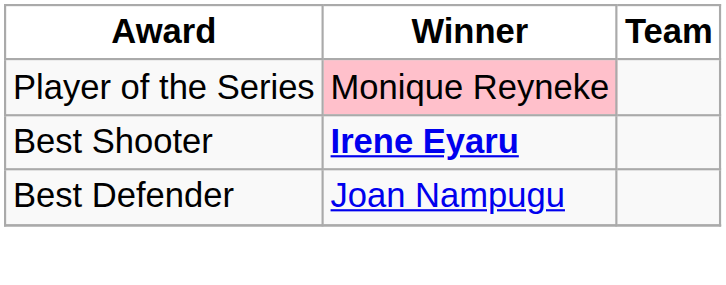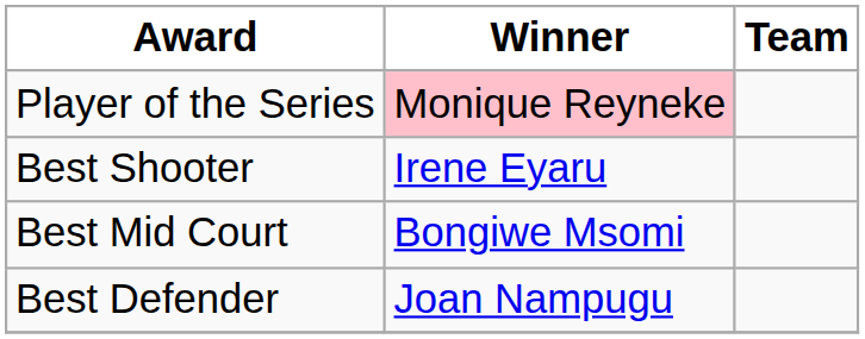 <table class="wikitable collapsible">
 <tr>
 <th style="background:white;">Award</th>
 <th style="background:white;">Winner</th>
 <th style="background:white;">Team</th>
 </tr>
 <tr>
 <td>Player of the Series</td>
 <td style="background: pink;">Monique Reyneke</td>
 <td></td>
 </tr>
 <tr>
 <td>Best Shooter</td>
-<td><strong><a href='#'>Irene Eyaru</a></strong></td>
+<td><a href='#'>Irene Eyaru</a></td>
+<td></td>
+</tr>
+<tr>
+<td>Best Mid Court</td>
+<td><a href='#'>Bongiwe Msomi</a></td>
 <td></td>
 </tr>
 <tr>
 <td>Best Defender</td>
 <td><a href='#'>Joan Nampugu</a></td>
 <td></td>
 </tr>
 <tr>
 </tr>
 </table>
